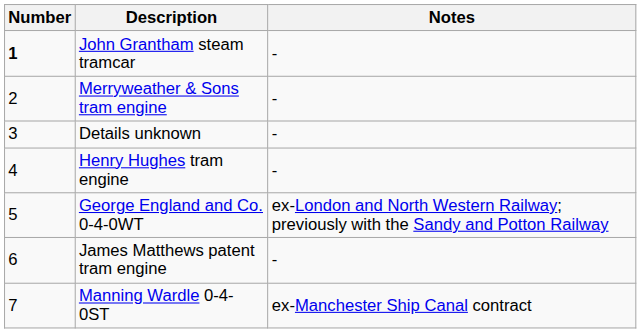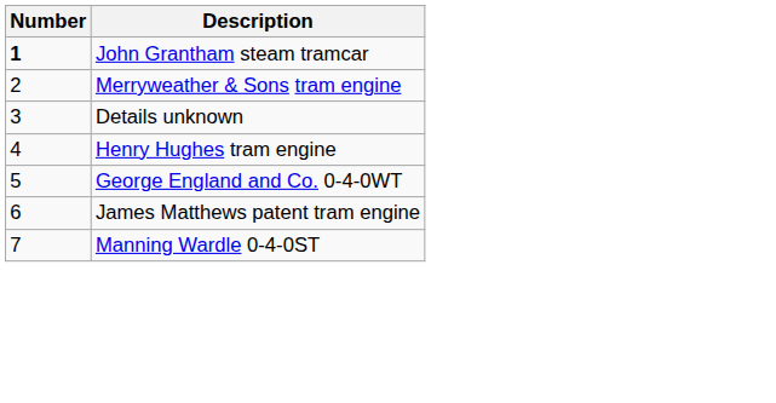 <table class="wikitable">
 <tr>
 <th>Number</th>
 <th>Description</th>
-<th>Notes</th>
 </tr>
 <tr>
 <td><strong>1</strong></td>
 <td><a href='#'>John Grantham</a> steam tramcar</td>
-<td>-</td>
 </tr>
 <tr>
 <td>2</td>
 <td><a href='#'>Merryweather & Sons</a> <a href='#'>tram engine</a></td>
-<td>-</td>
 </tr>
 <tr>
 <td>3</td>
 <td>Details unknown</td>
-<td>-</td>
 </tr>
 <tr>
 <td>4</td>
 <td><a href='#'>Henry Hughes</a> tram engine</td>
-<td>-</td>
 </tr>
 <tr>
 <td>5</td>
 <td><a href='#'>George England and Co.</a> 0-4-0WT</td>
-<td>ex-<a href='#'>London and North Western Railway</a>; previously with the <a href='#'>Sandy and Potton Railway</a></td>
 </tr>
 <tr>
 <td>6</td>
 <td>James Matthews patent tram engine</td>
-<td>-</td>
 </tr>
 <tr>
 <td>7</td>
 <td><a href='#'>Manning Wardle</a> 0-4-0ST</td>
-<td>ex-<a href='#'>Manchester Ship Canal</a> contract</td>
 </tr>
 </table>
